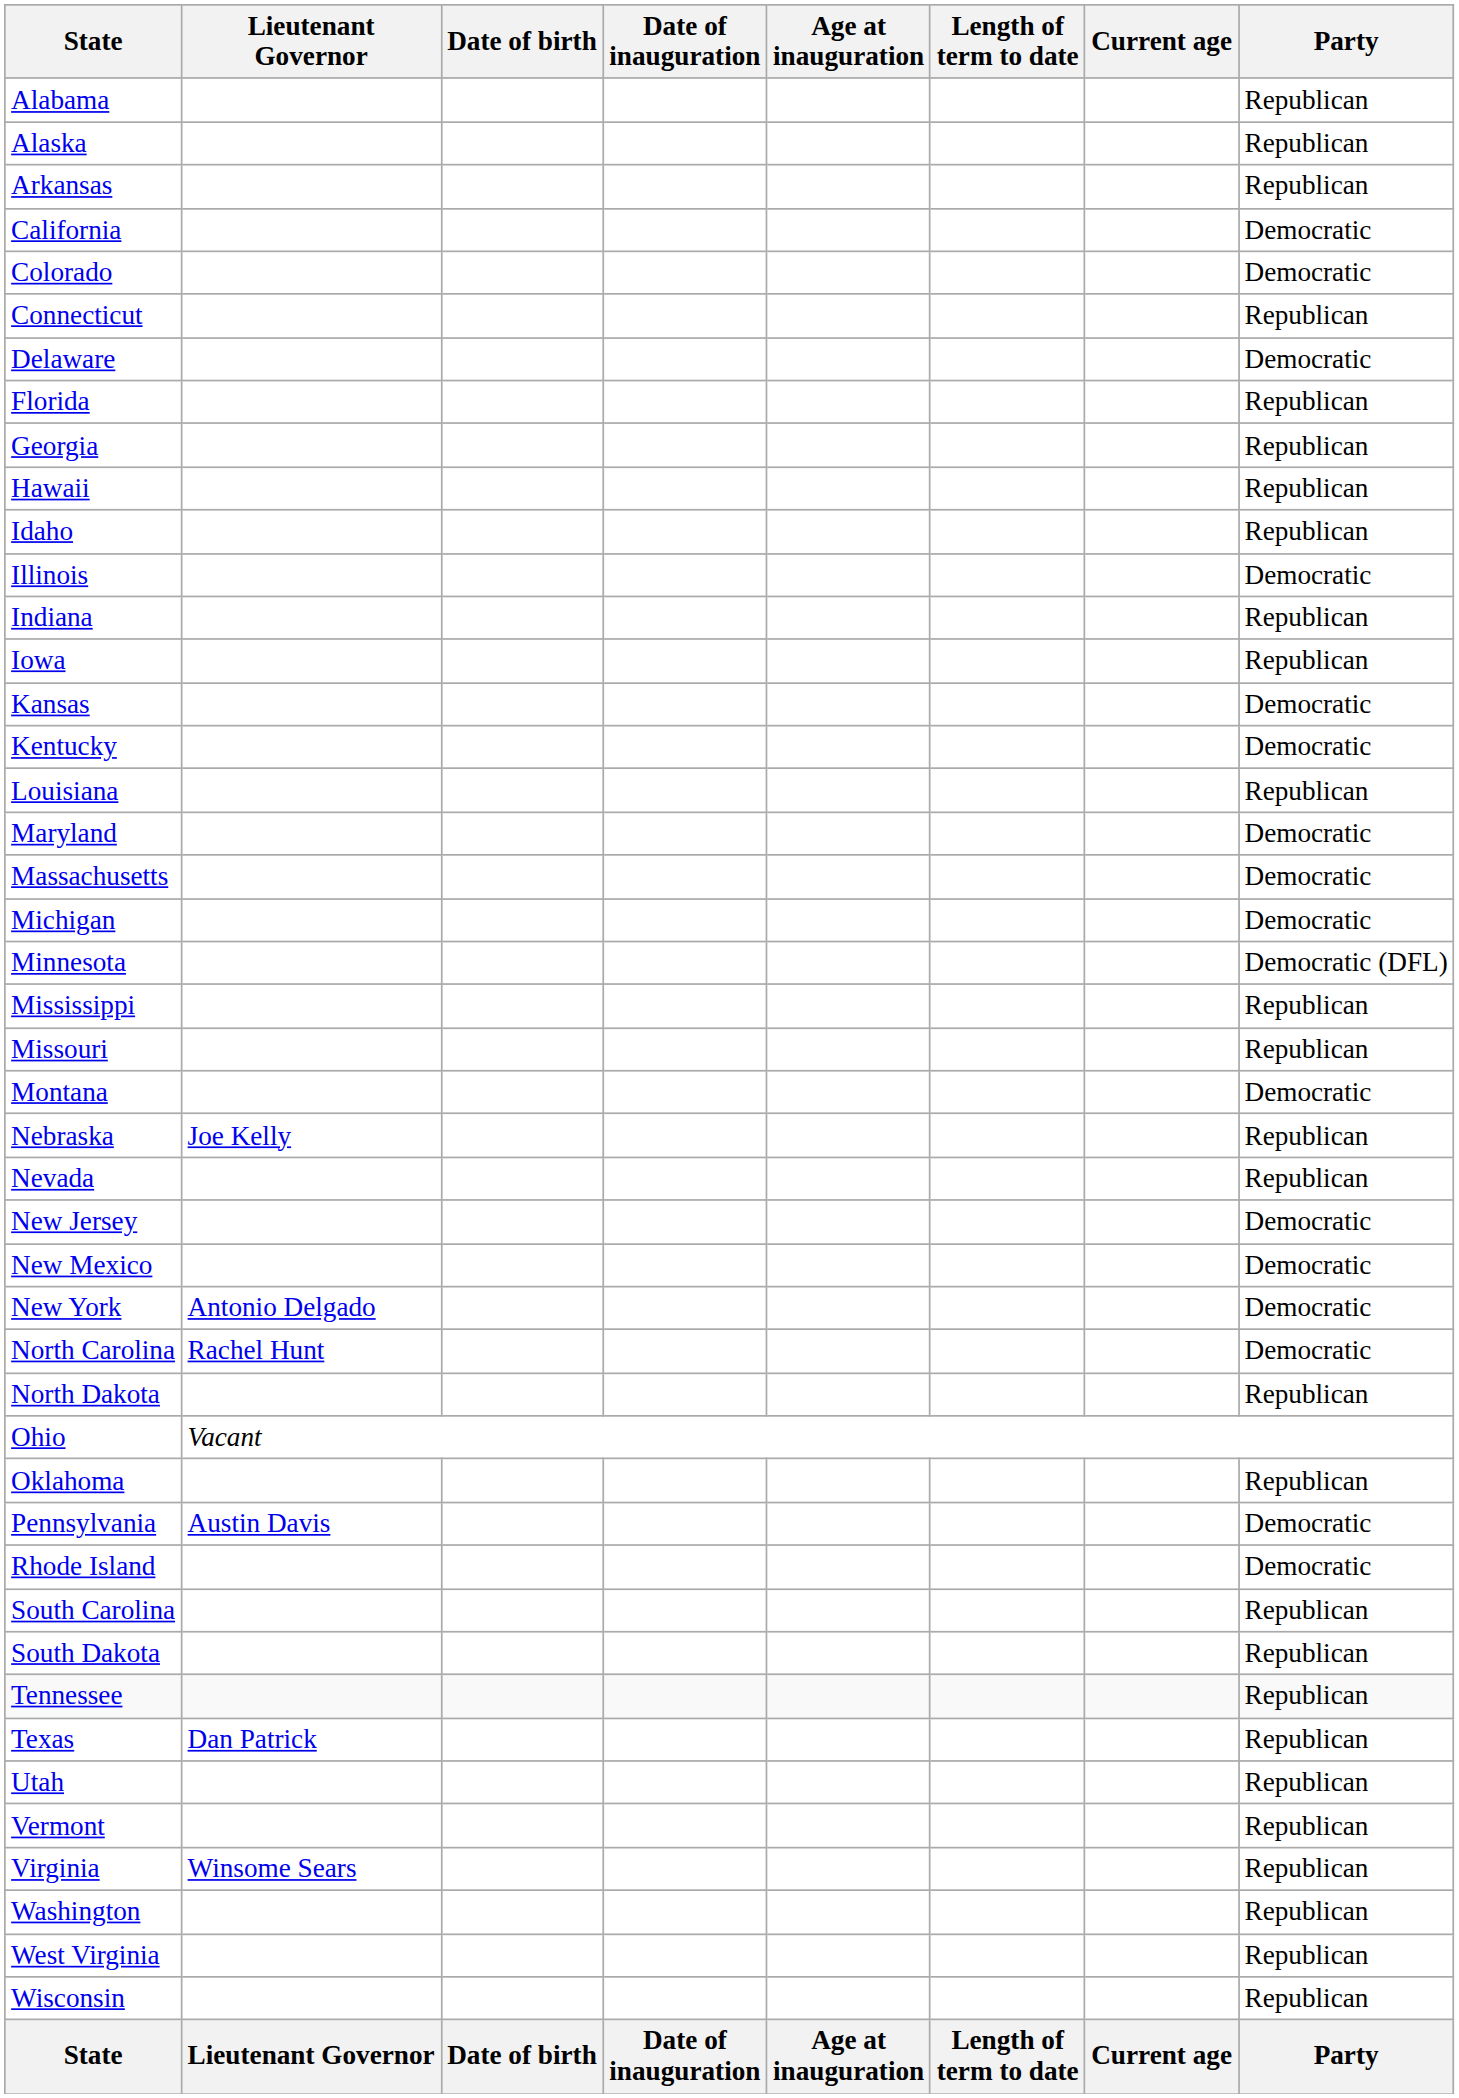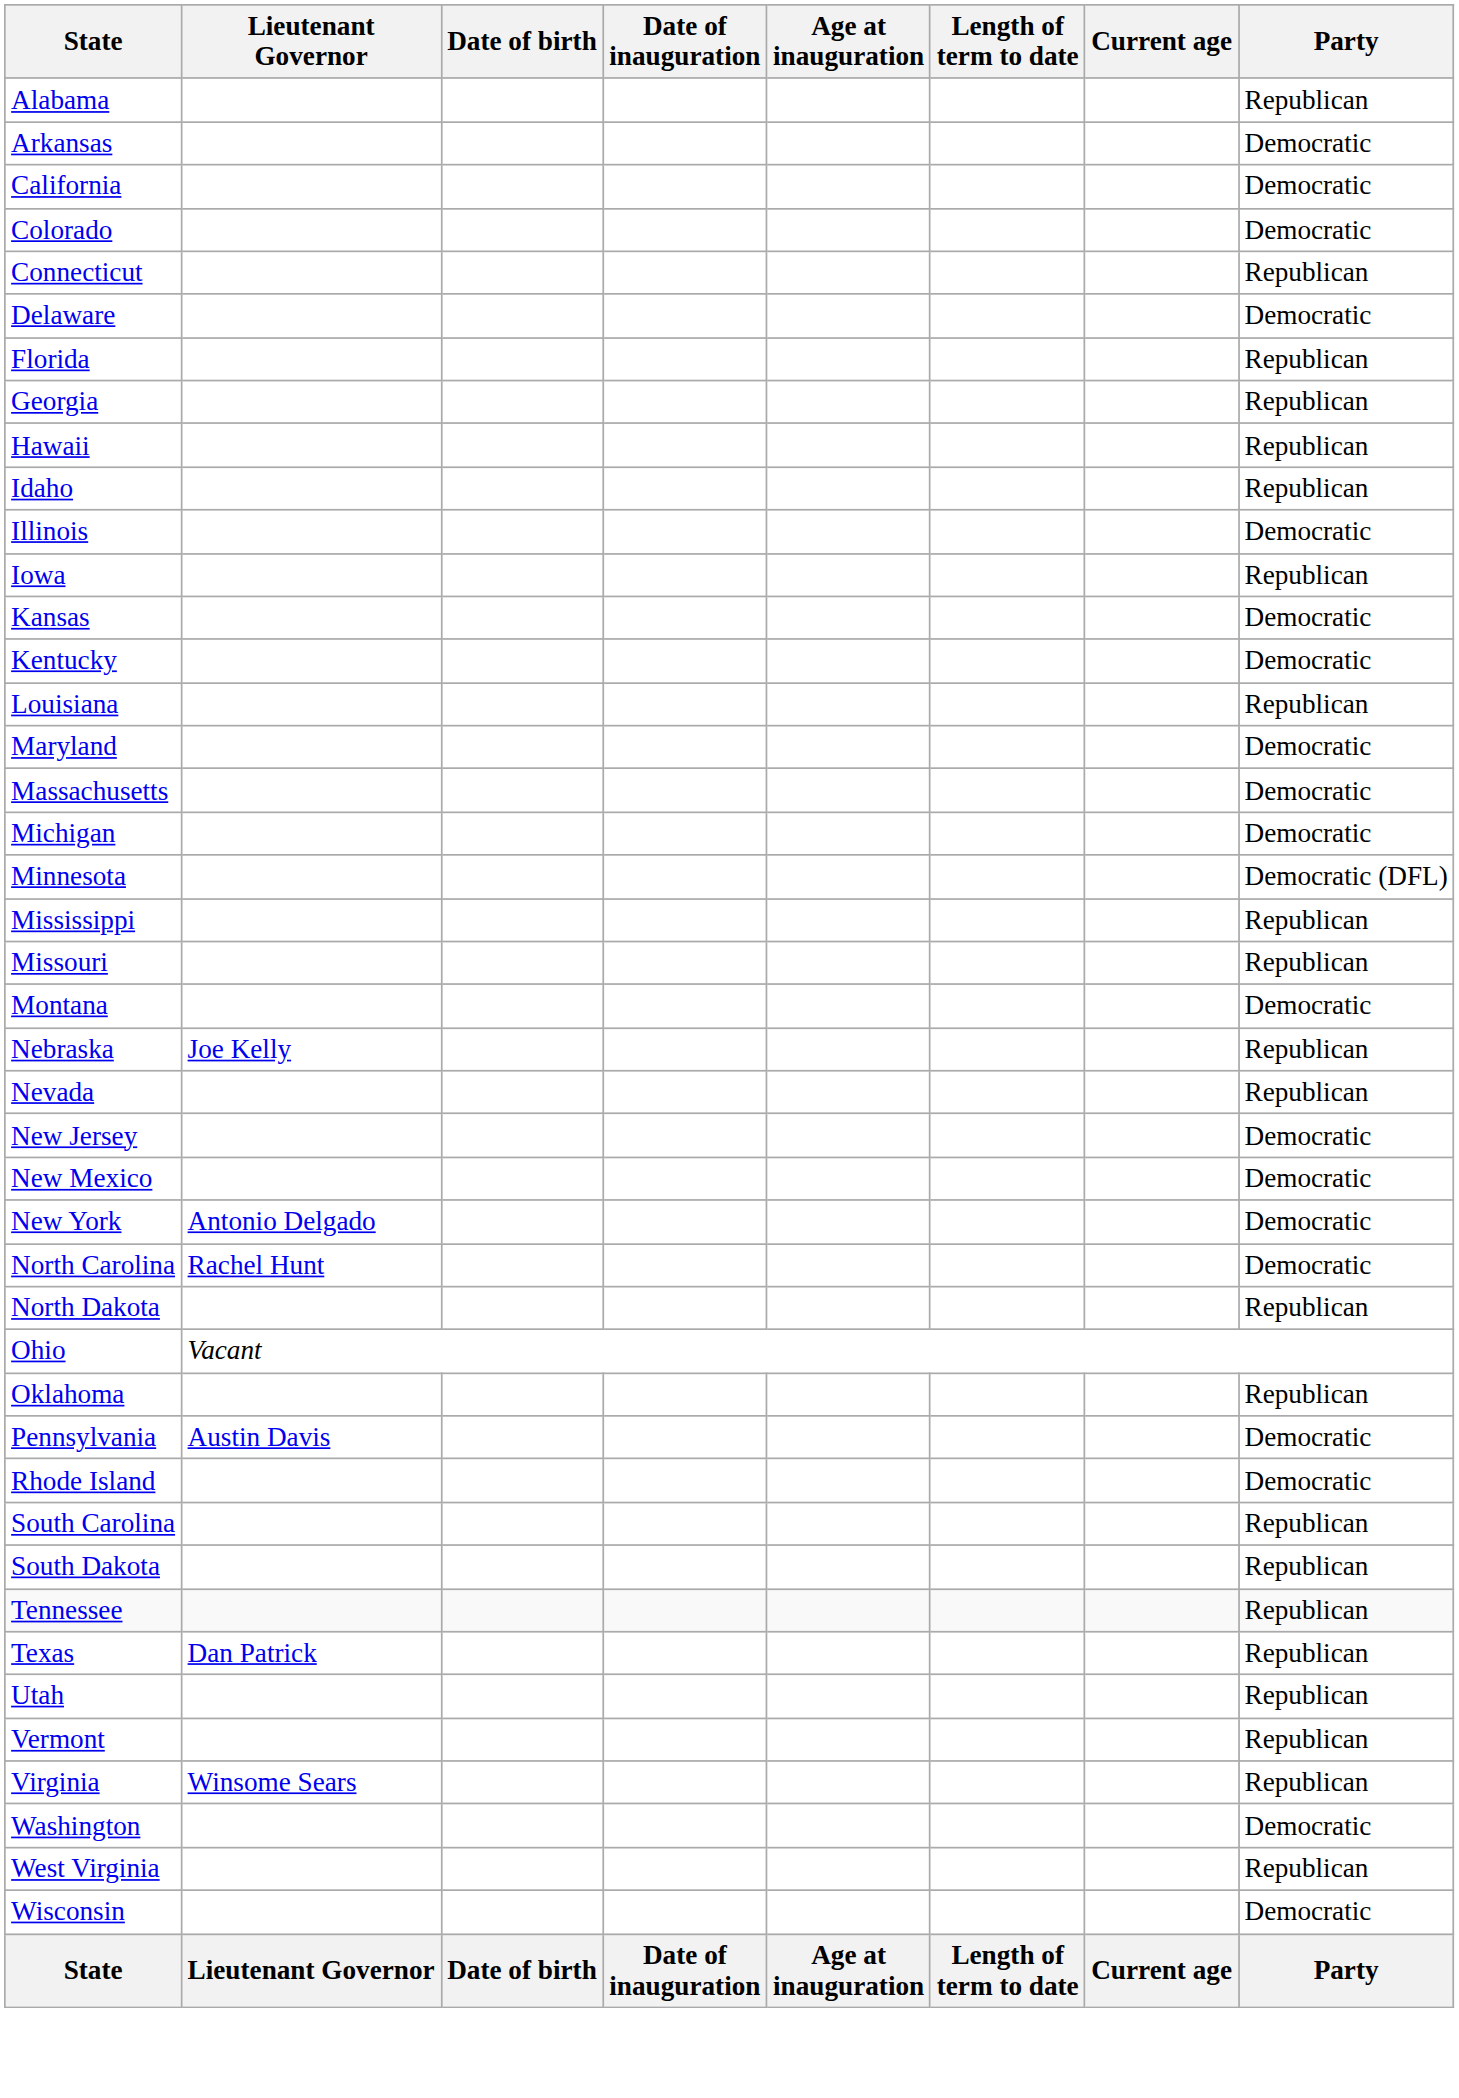 <table class="sortable wikitable">
 <tr>
 <th>State<br></th>
 <th>Lieutenant<br>Governor<br></th>
 <th>Date of birth<br></th>
 <th>Date of<br>inauguration</th>
 <th>Age at<br>inauguration</th>
 <th>Length of<br>term to date</th>
 <th>Current age<br></th>
 <th>Party</th>
 </tr>
 <tr style="text-align:left; background:#fff;">
 <td><a href='#'>Alabama</a></td>
 <td></td>
 <td></td>
 <td></td>
 <td></td>
 <td></td>
 <td></td>
 <td>Republican</td>
 </tr>
 <tr style="text-align:left; background:#fff;">
-<td><a href='#'>Alaska</a></td>
-<td></td>
-<td></td>
-<td></td>
-<td></td>
-<td></td>
-<td></td>
-<td>Republican</td>
-</tr>
-<tr style="text-align:left; background:#fff;">
 <td><a href='#'>Arkansas</a></td>
 <td></td>
 <td></td>
 <td></td>
 <td></td>
 <td></td>
 <td></td>
-<td>Republican</td>
+<td>Democratic</td>
 </tr>
 <tr style="text-align:left; background:#fff;">
 <td><a href='#'>California</a></td>
 <td></td>
 <td></td>
 <td></td>
 <td></td>
 <td></td>
 <td></td>
 <td>Democratic</td>
 </tr>
 <tr style="text-align:left; background:#fff;">
 <td><a href='#'>Colorado</a></td>
 <td></td>
 <td></td>
 <td></td>
 <td></td>
 <td></td>
 <td></td>
 <td>Democratic</td>
 </tr>
 <tr style="text-align:left; background:#fff;">
 <td><a href='#'>Connecticut</a></td>
 <td></td>
 <td></td>
 <td></td>
 <td></td>
 <td></td>
 <td></td>
 <td>Republican</td>
 </tr>
 <tr style="text-align:left; background:#fff;">
 <td><a href='#'>Delaware</a></td>
 <td></td>
 <td></td>
 <td></td>
 <td></td>
 <td></td>
 <td></td>
 <td>Democratic</td>
 </tr>
 <tr style="text-align:left; background:#fff;">
 <td><a href='#'>Florida</a></td>
 <td></td>
 <td></td>
 <td></td>
 <td></td>
 <td></td>
 <td></td>
 <td>Republican</td>
 </tr>
 <tr style="text-align:left; background:#fff;">
 <td><a href='#'>Georgia</a></td>
 <td></td>
 <td></td>
 <td></td>
 <td></td>
 <td></td>
 <td></td>
 <td>Republican</td>
 </tr>
 <tr style="text-align:left; background:#fff;">
 <td><a href='#'>Hawaii</a></td>
 <td></td>
 <td></td>
 <td></td>
 <td></td>
 <td></td>
 <td></td>
 <td>Republican</td>
 </tr>
 <tr style="text-align:left; background:#fff;">
 <td><a href='#'>Idaho</a></td>
 <td></td>
 <td></td>
 <td></td>
 <td></td>
 <td></td>
 <td></td>
 <td>Republican</td>
 </tr>
 <tr style="text-align:left; background:#fff;">
 <td><a href='#'>Illinois</a></td>
 <td></td>
 <td></td>
 <td></td>
 <td></td>
 <td></td>
 <td></td>
 <td>Democratic</td>
-</tr>
-<tr style="text-align:left; background:#fff;">
-<td><a href='#'>Indiana</a></td>
-<td></td>
-<td></td>
-<td></td>
-<td></td>
-<td></td>
-<td></td>
-<td>Republican</td>
 </tr>
 <tr style="text-align:left; background:#fff;">
 <td><a href='#'>Iowa</a></td>
 <td></td>
 <td></td>
 <td></td>
 <td></td>
 <td></td>
 <td></td>
 <td>Republican</td>
 </tr>
 <tr style="text-align:left; background:#fff;">
 <td><a href='#'>Kansas</a></td>
 <td></td>
 <td></td>
 <td></td>
 <td></td>
 <td></td>
 <td></td>
 <td>Democratic</td>
 </tr>
 <tr style="text-align:left; background:#fff;">
 <td><a href='#'>Kentucky</a></td>
 <td></td>
 <td></td>
 <td></td>
 <td></td>
 <td></td>
 <td></td>
 <td>Democratic</td>
 </tr>
 <tr style="text-align:left; background:#fff;">
 <td><a href='#'>Louisiana</a></td>
 <td></td>
 <td></td>
 <td></td>
 <td></td>
 <td></td>
 <td></td>
 <td>Republican</td>
 </tr>
 <tr style="text-align:left; background:#fff;">
 <td><a href='#'>Maryland</a></td>
 <td></td>
 <td></td>
 <td></td>
 <td></td>
 <td></td>
 <td></td>
 <td>Democratic</td>
 </tr>
 <tr style="text-align:left; background:#fff;">
 <td><a href='#'>Massachusetts</a></td>
 <td></td>
 <td></td>
 <td></td>
 <td></td>
 <td></td>
 <td></td>
 <td>Democratic</td>
 </tr>
 <tr style="text-align:left; background:#fff;">
 <td><a href='#'>Michigan</a></td>
 <td></td>
 <td></td>
 <td></td>
 <td></td>
 <td></td>
 <td></td>
 <td>Democratic</td>
 </tr>
 <tr style="text-align:left; background:#fff;">
 <td><a href='#'>Minnesota</a></td>
 <td></td>
 <td></td>
 <td></td>
 <td></td>
 <td></td>
 <td></td>
 <td>Democratic (DFL)</td>
 </tr>
 <tr style="text-align:left; background:#fff;">
 <td><a href='#'>Mississippi</a></td>
 <td></td>
 <td></td>
 <td></td>
 <td></td>
 <td></td>
 <td></td>
 <td>Republican</td>
 </tr>
 <tr style="text-align:left; background:#fff;">
 <td><a href='#'>Missouri</a></td>
 <td></td>
 <td></td>
 <td></td>
 <td></td>
 <td></td>
 <td></td>
 <td>Republican</td>
 </tr>
 <tr style="text-align:left; background:#fff;">
 <td><a href='#'>Montana</a></td>
 <td></td>
 <td></td>
 <td></td>
 <td></td>
 <td></td>
 <td></td>
 <td>Democratic</td>
 </tr>
 <tr style="text-align:left; background:#fff;">
 <td><a href='#'>Nebraska</a></td>
 <td><a href='#'>Joe Kelly</a></td>
 <td></td>
 <td></td>
 <td></td>
 <td></td>
 <td></td>
 <td>Republican</td>
 </tr>
 <tr style="text-align:left; background:#fff;">
 <td><a href='#'>Nevada</a></td>
 <td></td>
 <td></td>
 <td></td>
 <td></td>
 <td></td>
 <td></td>
 <td>Republican</td>
 </tr>
 <tr style="text-align:left; background:#fff;">
 <td><a href='#'>New Jersey</a></td>
 <td></td>
 <td></td>
 <td></td>
 <td></td>
 <td></td>
 <td></td>
 <td>Democratic</td>
 </tr>
 <tr style="text-align:left; background:#fff;">
 <td><a href='#'>New Mexico</a></td>
 <td></td>
 <td></td>
 <td></td>
 <td></td>
 <td></td>
 <td></td>
 <td>Democratic</td>
 </tr>
 <tr style="text-align:left; background:#fff;">
 <td><a href='#'>New York</a></td>
 <td><a href='#'>Antonio Delgado</a></td>
 <td></td>
 <td></td>
 <td></td>
 <td></td>
 <td></td>
 <td>Democratic</td>
 </tr>
 <tr style="text-align:left; background:#fff;">
 <td><a href='#'>North Carolina</a></td>
 <td><a href='#'>Rachel Hunt</a></td>
 <td></td>
 <td></td>
 <td></td>
 <td></td>
 <td></td>
 <td>Democratic</td>
 </tr>
 <tr style="text-align:left; background:#fff;">
 <td><a href='#'>North Dakota</a></td>
 <td></td>
 <td></td>
 <td></td>
 <td></td>
 <td></td>
 <td></td>
 <td>Republican</td>
 </tr>
 <tr style="text-align:left; background:#fff;">
 <td><a href='#'>Ohio</a></td>
 <td colspan="7"><em>Vacant</em></td>
 </tr>
 <tr style="text-align:left; background:#fff;">
 <td><a href='#'>Oklahoma</a></td>
 <td></td>
 <td></td>
 <td></td>
 <td></td>
 <td></td>
 <td></td>
 <td>Republican</td>
 </tr>
 <tr style="text-align:left; background:#fff;">
 <td><a href='#'>Pennsylvania</a></td>
 <td><a href='#'>Austin Davis</a></td>
 <td></td>
 <td></td>
 <td></td>
 <td></td>
 <td></td>
 <td>Democratic</td>
 </tr>
 <tr style="text-align:left; background:#fff;">
 <td><a href='#'>Rhode Island</a></td>
 <td></td>
 <td></td>
 <td></td>
 <td></td>
 <td></td>
 <td></td>
 <td>Democratic</td>
 </tr>
 <tr style="text-align:left; background:#fff;">
 <td><a href='#'>South Carolina</a></td>
 <td></td>
 <td></td>
 <td></td>
 <td></td>
 <td></td>
 <td></td>
 <td>Republican</td>
 </tr>
 <tr style="text-align:left; background:#fff;">
 <td><a href='#'>South Dakota</a></td>
 <td></td>
 <td></td>
 <td></td>
 <td></td>
 <td></td>
 <td></td>
 <td>Republican</td>
 </tr>
 <tr>
 <td><a href='#'>Tennessee</a></td>
 <td></td>
 <td></td>
 <td></td>
 <td></td>
 <td></td>
 <td></td>
 <td>Republican</td>
 </tr>
 <tr style="text-align:left; background:#fff;">
 <td><a href='#'>Texas</a></td>
 <td><a href='#'>Dan Patrick</a></td>
 <td></td>
 <td></td>
 <td></td>
 <td></td>
 <td></td>
 <td>Republican</td>
 </tr>
 <tr style="text-align:left; background:#fff;">
 <td><a href='#'>Utah</a></td>
 <td></td>
 <td></td>
 <td></td>
 <td></td>
 <td></td>
 <td></td>
 <td>Republican</td>
 </tr>
 <tr style="text-align:left; background:#fff;">
 <td><a href='#'>Vermont</a></td>
 <td></td>
 <td></td>
 <td></td>
 <td></td>
 <td></td>
 <td></td>
 <td>Republican</td>
 </tr>
 <tr style="text-align:left; background:#fff;">
 <td><a href='#'>Virginia</a></td>
 <td><a href='#'>Winsome Sears</a></td>
 <td></td>
 <td></td>
 <td></td>
 <td></td>
 <td></td>
 <td>Republican</td>
 </tr>
 <tr style="text-align:left; background:#fff;">
 <td><a href='#'>Washington</a></td>
 <td></td>
 <td></td>
 <td></td>
 <td></td>
 <td></td>
 <td></td>
-<td>Republican</td>
+<td>Democratic</td>
 </tr>
 <tr style="text-align:left; background:#fff;">
 <td><a href='#'>West Virginia</a></td>
 <td></td>
 <td></td>
 <td></td>
 <td></td>
 <td></td>
 <td></td>
 <td>Republican</td>
 </tr>
 <tr style="text-align:left; background:#fff;">
 <td><a href='#'>Wisconsin</a></td>
 <td></td>
 <td></td>
 <td></td>
 <td></td>
 <td></td>
 <td></td>
-<td>Republican</td>
+<td>Democratic</td>
 </tr>
 <tr class="sortbottom" style="text-align:left">
 <th>State</th>
 <th>Lieutenant Governor</th>
 <th>Date of birth</th>
 <th>Date of<br>inauguration</th>
 <th>Age at<br>inauguration</th>
 <th>Length of<br>term to date</th>
 <th>Current age</th>
 <th>Party</th>
 </tr>
 </table>
